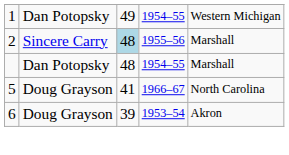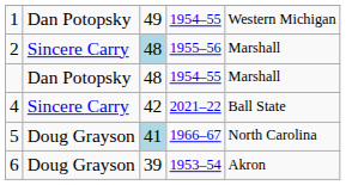 <table class="wikitable">
 <tr>
 </tr>
 <tr>
 <td>1</td>
 <td>Dan Potopsky</td>
 <td>49</td>
 <td style="font-size:80%;"><a href='#'>1954–55</a></td>
 <td style="font-size:80%;">Western Michigan</td>
 </tr>
 <tr>
 <td>2</td>
 <td><a href='#'>Sincere Carry</a></td>
 <td style="background: lightblue;">48</td>
 <td style="font-size:80%;"><a href='#'>1955–56</a></td>
 <td style="font-size:80%;">Marshall</td>
 </tr>
 <tr>
 <td></td>
 <td>Dan Potopsky</td>
 <td>48</td>
 <td style="font-size:80%;"><a href='#'>1954–55</a></td>
 <td style="font-size:80%;">Marshall</td>
 </tr>
 <tr>
+<td>4</td>
+<td><a href='#'>Sincere Carry</a></td>
+<td>42</td>
+<td style="font-size:80%;"><a href='#'>2021–22</a></td>
+<td style="font-size:80%;">Ball State</td>
+</tr>
+<tr>
 <td>5</td>
 <td>Doug Grayson</td>
-<td>41</td>
+<td style="background: lightblue;">41</td>
 <td style="font-size:80%;"><a href='#'>1966–67</a></td>
 <td style="font-size:80%;">North Carolina</td>
 </tr>
 <tr>
 <td>6</td>
 <td>Doug Grayson</td>
 <td>39</td>
 <td style="font-size:80%;"><a href='#'>1953–54</a></td>
 <td style="font-size:80%;">Akron</td>
 </tr>
 </table>
